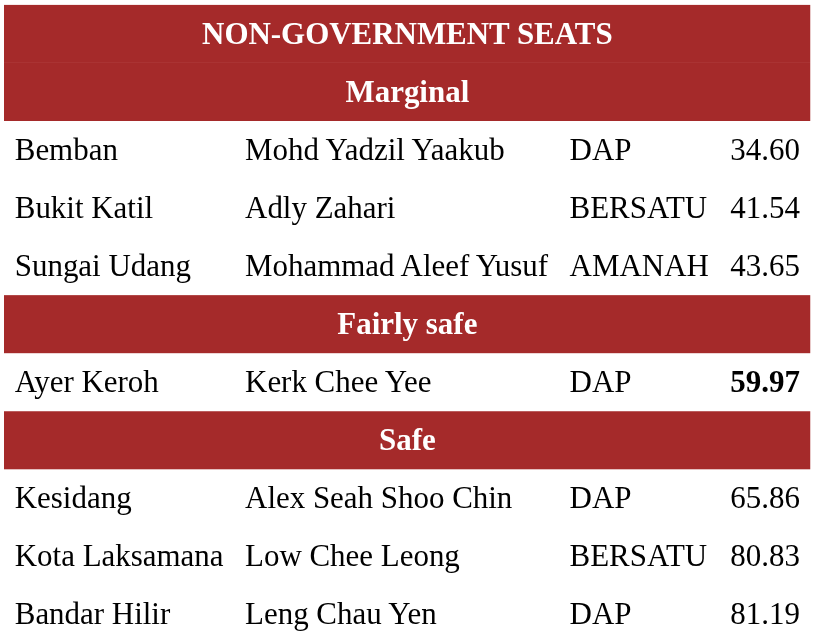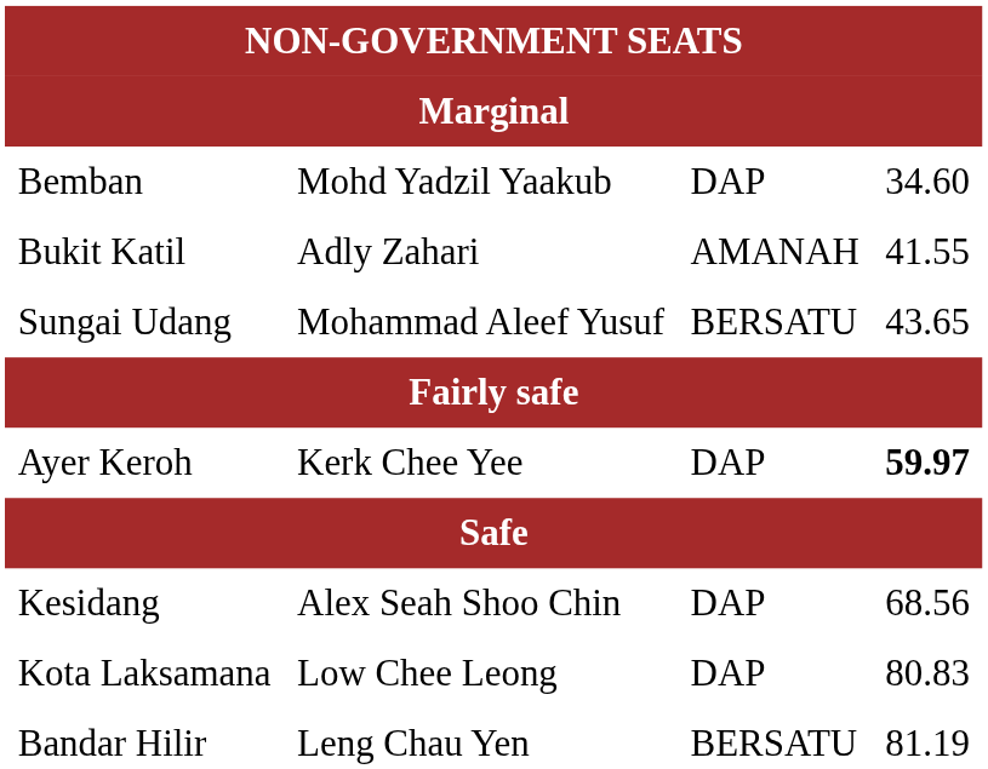 <table class="toccolours" cellpadding="5" cellspacing="0" style="float:left; margin-right:.5em; margin-top:.4em; font-size:90%;">
 <tr>
 <td colspan="4"  style="text-align:center; background:brown;color:white;"><strong>NON-GOVERNMENT SEATS</strong></td>
 </tr>
 <tr>
 <td colspan="4"  style="text-align:center; background:brown;color:white;"><strong>Marginal</strong></td>
 </tr>
 <tr>
 <td>Bemban</td>
 <td>Mohd Yadzil Yaakub</td>
 <td>DAP</td>
 <td style="text-align:center:">34.60</td>
 </tr>
 <tr>
 <td>Bukit Katil</td>
 <td>Adly Zahari</td>
-<td>BERSATU</td>
-<td style="text-align:center:">41.54</td>
+<td>AMANAH</td>
+<td style="text-align:center:">41.55</td>
 </tr>
 <tr>
 <td>Sungai Udang</td>
 <td>Mohammad Aleef Yusuf</td>
-<td>AMANAH</td>
+<td>BERSATU</td>
 <td style="text-align:center:">43.65</td>
 </tr>
 <tr>
 <td colspan="4"  style="text-align:center; background:brown;color:white;"><strong>Fairly safe</strong></td>
 </tr>
 <tr>
 <td>Ayer Keroh</td>
 <td>Kerk Chee Yee</td>
 <td>DAP</td>
 <td style="text-align:center:"><strong>59.97</strong></td>
 </tr>
 <tr>
 <td colspan="4"  style="text-align:center; background:brown;color:white;"><strong>Safe</strong></td>
 </tr>
 <tr>
 <td>Kesidang</td>
 <td>Alex Seah Shoo Chin</td>
 <td>DAP</td>
-<td style="text-align:center:">65.86</td>
+<td style="text-align:center:">68.56</td>
 </tr>
 <tr>
 <td>Kota Laksamana</td>
 <td>Low Chee Leong</td>
-<td>BERSATU</td>
+<td>DAP</td>
 <td style="text-align:center:">80.83</td>
 </tr>
 <tr>
 <td>Bandar Hilir</td>
 <td>Leng Chau Yen</td>
-<td>DAP</td>
+<td>BERSATU</td>
 <td style="text-align:center:">81.19</td>
 </tr>
 <tr>
 </tr>
 </table>
